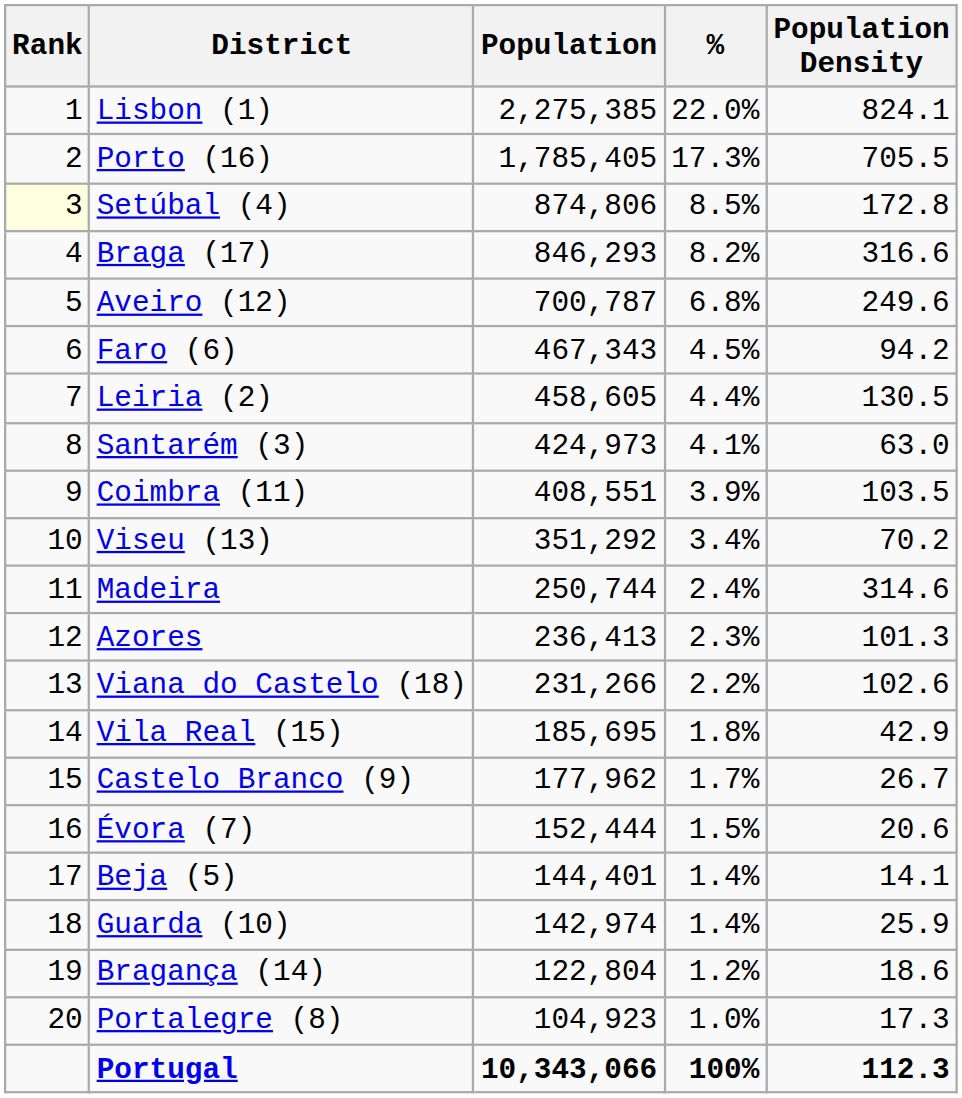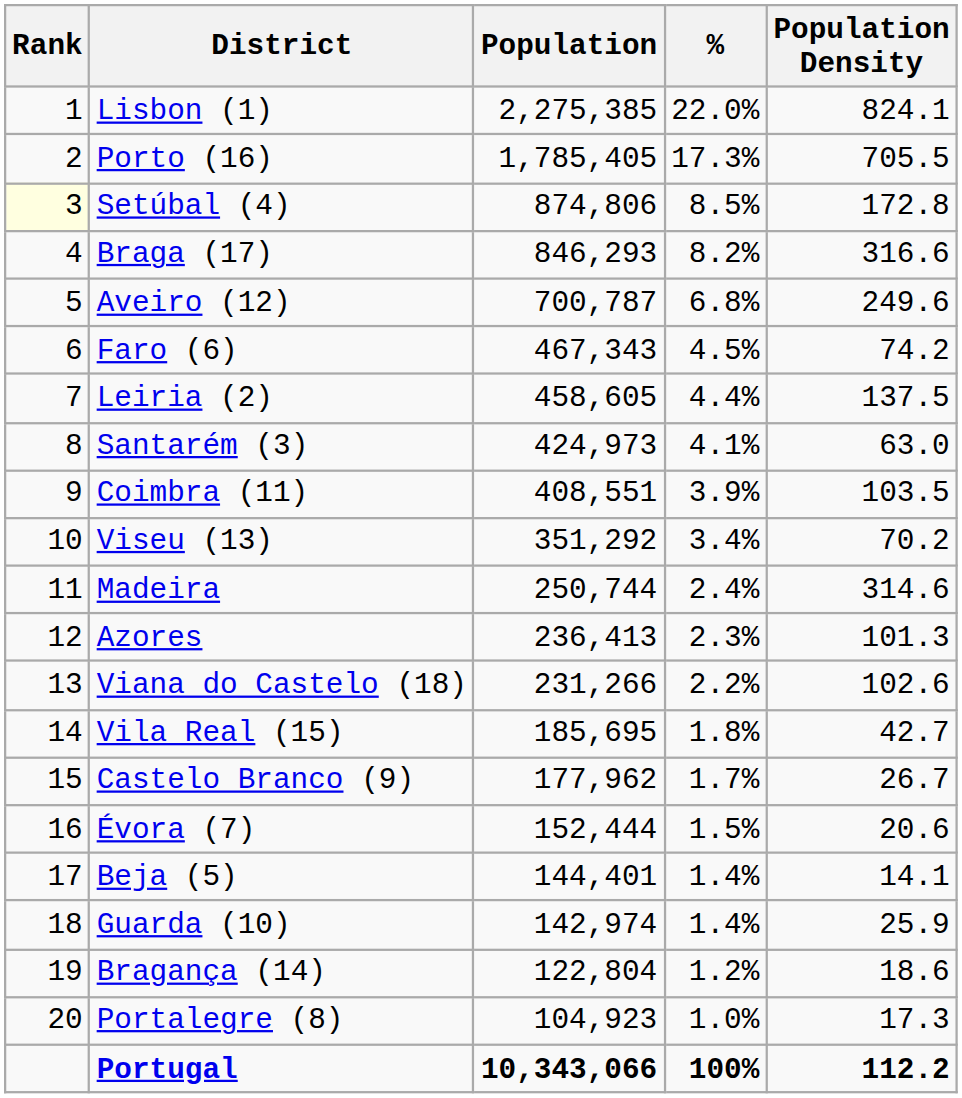 <table class="wikitable sortable">
 <tr>
 <th>Rank</th>
 <th>District</th>
 <th>Population</th>
 <th>%</th>
 <th>Population <br>Density</th>
 </tr>
 <tr>
 <td align=right>1</td>
 <td><a href='#'>Lisbon</a> (1)</td>
 <td align=right>2,275,385</td>
 <td align=right>22.0%</td>
 <td align=right>824.1</td>
 </tr>
 <tr>
 <td align=right>2</td>
 <td><a href='#'>Porto</a> (16)</td>
 <td align=right>1,785,405</td>
 <td align=right>17.3%</td>
 <td align=right>705.5</td>
 </tr>
 <tr>
 <td align=right style="background: lightyellow;">3</td>
 <td><a href='#'>Setúbal</a> (4)</td>
 <td align=right>874,806</td>
 <td align=right>8.5%</td>
 <td align=right>172.8</td>
 </tr>
 <tr>
 <td align=right>4</td>
 <td><a href='#'>Braga</a> (17)</td>
 <td align=right>846,293</td>
 <td align=right>8.2%</td>
 <td align=right>316.6</td>
 </tr>
 <tr>
 <td align=right>5</td>
 <td><a href='#'>Aveiro</a> (12)</td>
 <td align=right>700,787</td>
 <td align=right>6.8%</td>
 <td align=right>249.6</td>
 </tr>
 <tr>
 <td align=right>6</td>
 <td><a href='#'>Faro</a> (6)</td>
 <td align=right>467,343</td>
 <td align=right>4.5%</td>
-<td align=right>94.2</td>
+<td align=right>74.2</td>
 </tr>
 <tr>
 <td align=right>7</td>
 <td><a href='#'>Leiria</a> (2)</td>
 <td align=right>458,605</td>
 <td align=right>4.4%</td>
-<td align=right>130.5</td>
+<td align=right>137.5</td>
 </tr>
 <tr>
 <td align=right>8</td>
 <td><a href='#'>Santarém</a> (3)</td>
 <td align=right>424,973</td>
 <td align=right>4.1%</td>
 <td align=right>63.0</td>
 </tr>
 <tr>
 <td align=right>9</td>
 <td><a href='#'>Coimbra</a> (11)</td>
 <td align=right>408,551</td>
 <td align=right>3.9%</td>
 <td align=right>103.5</td>
 </tr>
 <tr>
 <td align=right>10</td>
 <td><a href='#'>Viseu</a> (13)</td>
 <td align=right>351,292</td>
 <td align=right>3.4%</td>
 <td align=right>70.2</td>
 </tr>
 <tr>
 <td align=right>11</td>
 <td><a href='#'>Madeira</a></td>
 <td align=right>250,744</td>
 <td align=right>2.4%</td>
 <td align=right>314.6</td>
 </tr>
 <tr>
 <td align=right>12</td>
 <td><a href='#'>Azores</a></td>
 <td align=right>236,413</td>
 <td align=right>2.3%</td>
 <td align=right>101.3</td>
 </tr>
 <tr>
 <td align=right>13</td>
 <td><a href='#'>Viana do Castelo</a> (18)</td>
 <td align=right>231,266</td>
 <td align=right>2.2%</td>
 <td align=right>102.6</td>
 </tr>
 <tr>
 <td align=right>14</td>
 <td><a href='#'>Vila Real</a> (15)</td>
 <td align=right>185,695</td>
 <td align=right>1.8%</td>
-<td align=right>42.9</td>
+<td align=right>42.7</td>
 </tr>
 <tr>
 <td align=right>15</td>
 <td><a href='#'>Castelo Branco</a> (9)</td>
 <td align=right>177,962</td>
 <td align=right>1.7%</td>
 <td align=right>26.7</td>
 </tr>
 <tr>
 <td align=right>16</td>
 <td><a href='#'>Évora</a> (7)</td>
 <td align=right>152,444</td>
 <td align=right>1.5%</td>
 <td align=right>20.6</td>
 </tr>
 <tr>
 <td align=right>17</td>
 <td><a href='#'>Beja</a> (5)</td>
 <td align=right>144,401</td>
 <td align=right>1.4%</td>
 <td align=right>14.1</td>
 </tr>
 <tr>
 <td align=right>18</td>
 <td><a href='#'>Guarda</a> (10)</td>
 <td align=right>142,974</td>
 <td align=right>1.4%</td>
 <td align=right>25.9</td>
 </tr>
 <tr>
 <td align=right>19</td>
 <td><a href='#'>Bragança</a> (14)</td>
 <td align=right>122,804</td>
 <td align=right>1.2%</td>
 <td align=right>18.6</td>
 </tr>
 <tr>
 <td align=right>20</td>
 <td><a href='#'>Portalegre</a> (8)</td>
 <td align=right>104,923</td>
 <td align=right>1.0%</td>
 <td align=right>17.3</td>
 </tr>
 <tr>
 <td></td>
 <td><strong><a href='#'>Portugal</a></strong></td>
 <td align=right><strong>10,343,066</strong></td>
 <td align=right><strong>100%</strong></td>
-<td align=right><strong>112.3</strong></td>
+<td align=right><strong>112.2</strong></td>
 </tr>
 </table>
